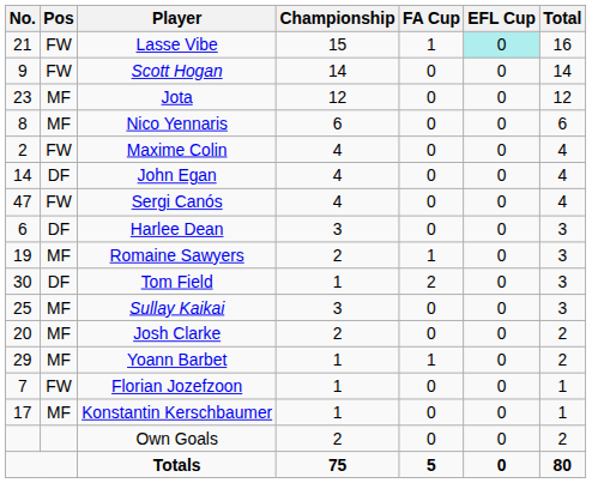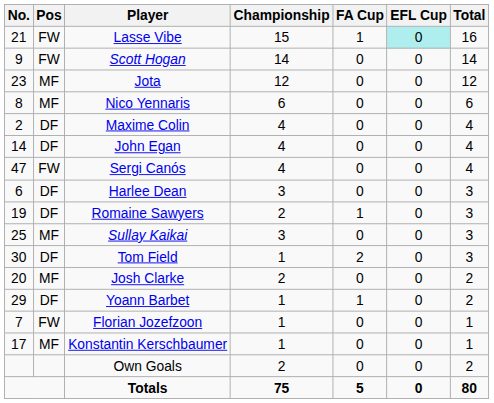 <table class="wikitable"  style="text-align:center; border:1px #aaa solid; font-size:95%;">
 <tr>
 <th>No.</th>
 <th>Pos</th>
 <th>Player</th>
 <th>Championship</th>
 <th>FA Cup</th>
 <th>EFL Cup</th>
 <th>Total</th>
 </tr>
 <tr>
 <td>21</td>
 <td>FW</td>
 <td><a href='#'>Lasse Vibe</a></td>
 <td>15</td>
 <td>1</td>
 <td style="background: paleturquoise;">0</td>
 <td>16</td>
 </tr>
 <tr>
 <td>9</td>
 <td>FW</td>
 <td><em><a href='#'>Scott Hogan</a></em></td>
 <td>14</td>
 <td>0</td>
 <td>0</td>
 <td>14</td>
 </tr>
 <tr>
 <td>23</td>
 <td>MF</td>
 <td><a href='#'>Jota</a></td>
 <td>12</td>
 <td>0</td>
 <td>0</td>
 <td>12</td>
 </tr>
 <tr>
 <td>8</td>
 <td>MF</td>
 <td><a href='#'>Nico Yennaris</a></td>
 <td>6</td>
 <td>0</td>
 <td>0</td>
 <td>6</td>
 </tr>
 <tr>
 <td>2</td>
-<td>FW</td>
+<td>DF</td>
 <td><a href='#'>Maxime Colin</a></td>
 <td>4</td>
 <td>0</td>
 <td>0</td>
 <td>4</td>
 </tr>
 <tr>
 <td>14</td>
 <td>DF</td>
 <td><a href='#'>John Egan</a></td>
 <td>4</td>
 <td>0</td>
 <td>0</td>
 <td>4</td>
 </tr>
 <tr>
 <td>47</td>
 <td>FW</td>
 <td><a href='#'>Sergi Canós</a></td>
 <td>4</td>
 <td>0</td>
 <td>0</td>
 <td>4</td>
 </tr>
 <tr>
 <td>6</td>
 <td>DF</td>
 <td><a href='#'>Harlee Dean</a></td>
 <td>3</td>
 <td>0</td>
 <td>0</td>
 <td>3</td>
 </tr>
 <tr>
 <td>19</td>
-<td>MF</td>
+<td>DF</td>
 <td><a href='#'>Romaine Sawyers</a></td>
 <td>2</td>
 <td>1</td>
+<td>0</td>
+<td>3</td>
+</tr>
+<tr>
+<td>25</td>
+<td>MF</td>
+<td><em><a href='#'>Sullay Kaikai</a></em></td>
+<td>3</td>
+<td>0</td>
 <td>0</td>
 <td>3</td>
 </tr>
 <tr>
 <td>30</td>
 <td>DF</td>
 <td><a href='#'>Tom Field</a></td>
 <td>1</td>
 <td>2</td>
-<td>0</td>
-<td>3</td>
-</tr>
-<tr>
-<td>25</td>
-<td>MF</td>
-<td><em><a href='#'>Sullay Kaikai</a></em></td>
-<td>3</td>
-<td>0</td>
 <td>0</td>
 <td>3</td>
 </tr>
 <tr>
 <td>20</td>
 <td>MF</td>
 <td><a href='#'>Josh Clarke</a></td>
 <td>2</td>
 <td>0</td>
 <td>0</td>
 <td>2</td>
 </tr>
 <tr>
 <td>29</td>
-<td>MF</td>
+<td>DF</td>
 <td><a href='#'>Yoann Barbet</a></td>
 <td>1</td>
 <td>1</td>
 <td>0</td>
 <td>2</td>
 </tr>
 <tr>
 <td>7</td>
 <td>FW</td>
 <td><a href='#'>Florian Jozefzoon</a></td>
 <td>1</td>
 <td>0</td>
 <td>0</td>
 <td>1</td>
 </tr>
 <tr>
 <td>17</td>
 <td>MF</td>
 <td><a href='#'>Konstantin Kerschbaumer</a></td>
 <td>1</td>
 <td>0</td>
 <td>0</td>
 <td>1</td>
 </tr>
 <tr>
 <td></td>
 <td></td>
 <td>Own Goals</td>
 <td>2</td>
 <td>0</td>
 <td>0</td>
 <td>2</td>
 </tr>
 <tr>
 <td colspan="2"></td>
 <td><strong>Totals</strong></td>
 <td><strong>75</strong></td>
 <td><strong>5</strong></td>
 <td><strong>0</strong></td>
 <td><strong>80</strong></td>
 </tr>
 </table>
